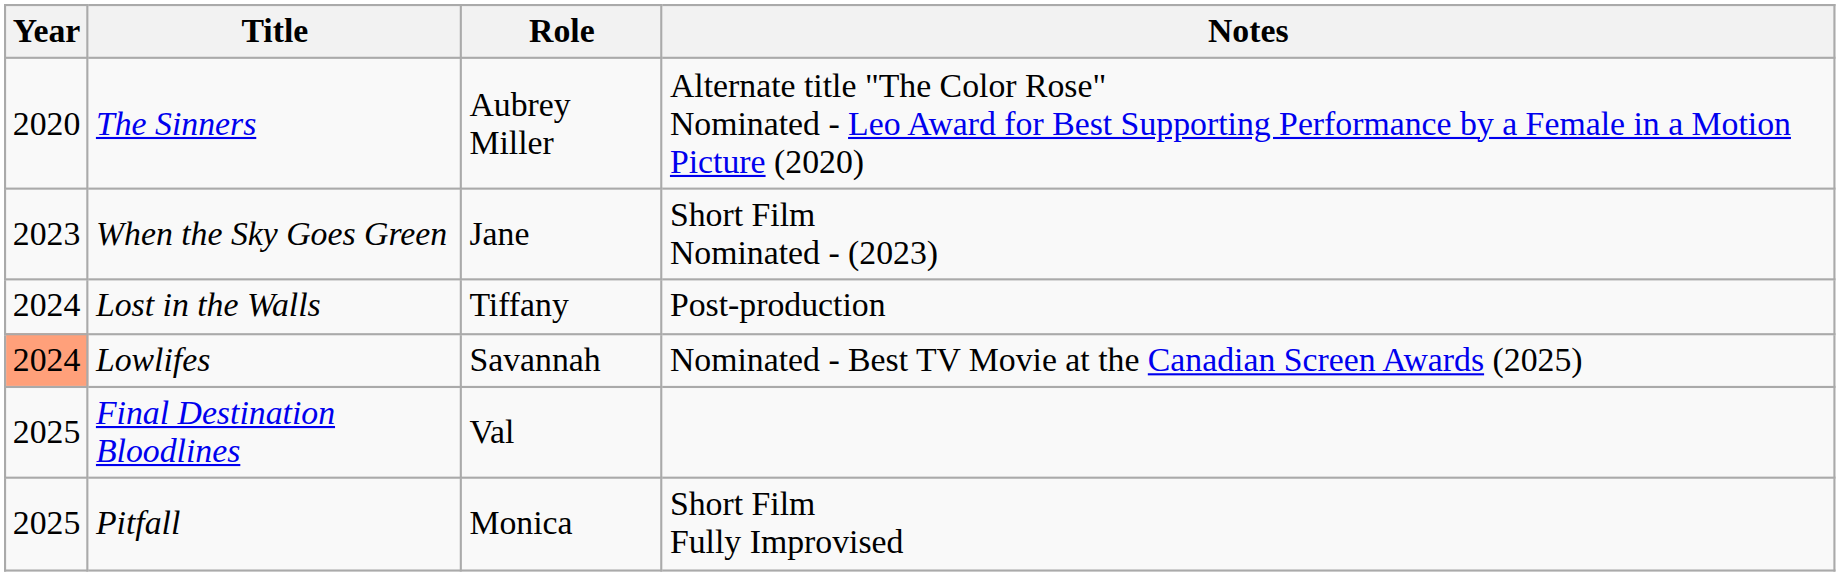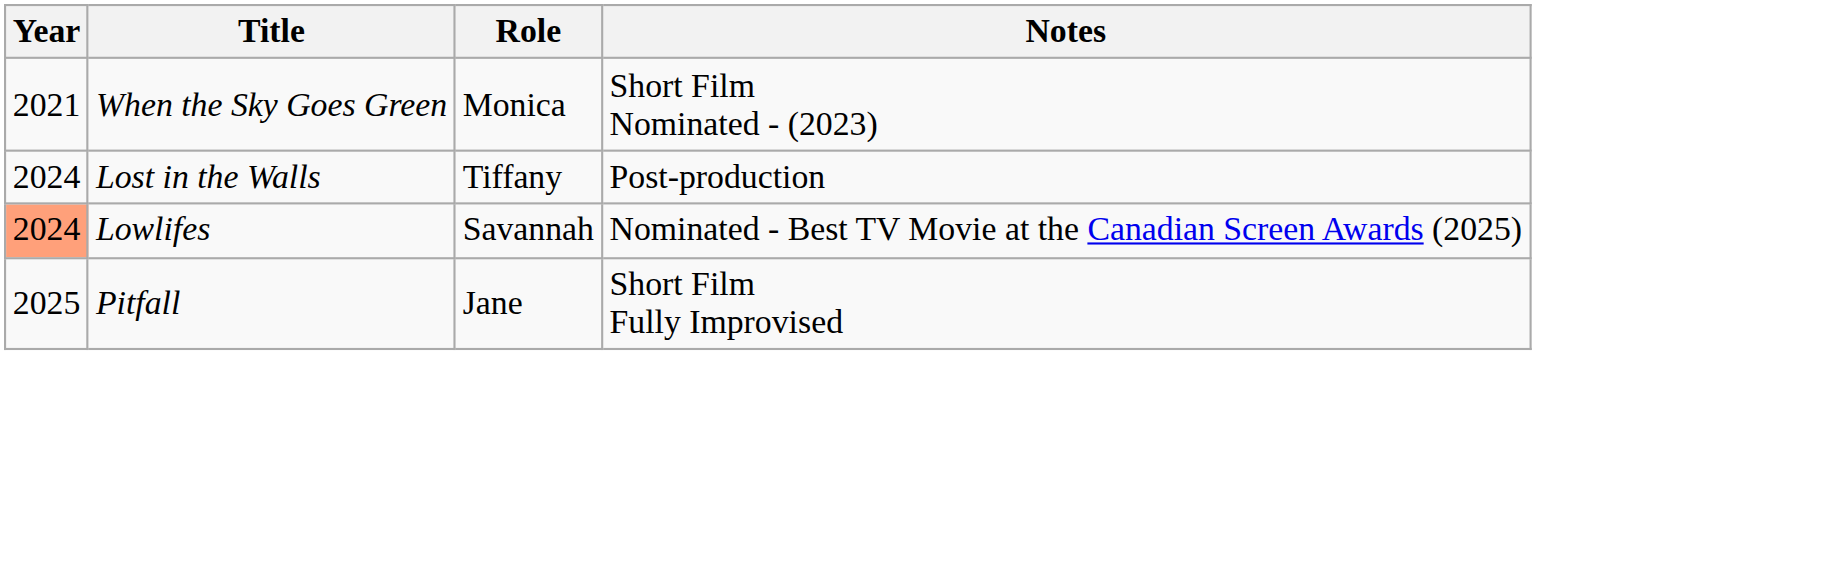 <table class="wikitable sortable">
 <tr>
 <th>Year</th>
 <th>Title</th>
 <th>Role</th>
 <th>Notes</th>
 </tr>
 <tr>
-<td>2020</td>
-<td><em><a href='#'>The Sinners</a></em></td>
-<td>Aubrey Miller</td>
-<td>Alternate title "The Color Rose"<br>Nominated - <a href='#'>Leo Award for Best Supporting Performance by a Female in a Motion Picture</a> (2020)</td>
-</tr>
-<tr>
-<td>2023</td>
+<td>2021</td>
 <td><em>When the Sky Goes Green</em></td>
-<td>Jane</td>
+<td>Monica</td>
 <td>Short Film<br>Nominated -  (2023)</td>
 </tr>
 <tr>
 <td>2024</td>
 <td><em>Lost in the Walls</em></td>
 <td>Tiffany</td>
 <td>Post-production</td>
 </tr>
 <tr>
 <td style="background: lightsalmon;">2024</td>
 <td><em>Lowlifes</em></td>
 <td>Savannah</td>
 <td>Nominated - Best TV Movie at the <a href='#'>Canadian Screen Awards</a> (2025)</td>
 </tr>
 <tr>
 <td>2025</td>
-<td><em><a href='#'>Final Destination Bloodlines</a></em></td>
-<td>Val</td>
-<td></td>
-</tr>
-<tr>
-<td>2025</td>
 <td><em>Pitfall</em></td>
-<td>Monica</td>
+<td>Jane</td>
 <td>Short Film<br>Fully Improvised</td>
 </tr>
 </table>
